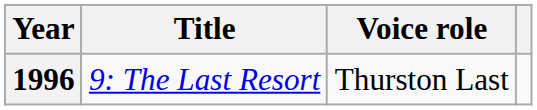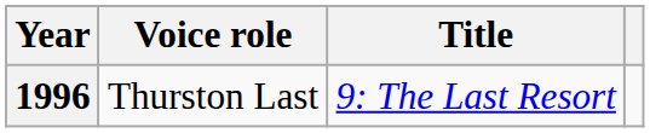 <table class="wikitable plainrowheaders">
 <tr>
 <th>Year</th>
+<th>Voice role</th>
 <th>Title</th>
-<th>Voice role</th>
 <th></th>
 </tr>
 <tr>
 <th scope="row">1996</th>
+<td>Thurston Last</td>
 <td><em><a href='#'>9: The Last Resort</a></em></td>
-<td>Thurston Last</td>
 <td style="text-align:center;"></td>
 </tr>
 </table>
